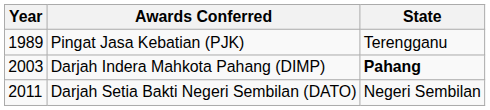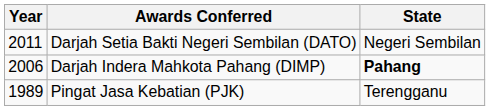 <table class="wikitable">
 <tr>
 <th>Year</th>
 <th>Awards Conferred</th>
 <th>State</th>
 </tr>
 <tr>
+<td>2011</td>
+<td>Darjah Setia Bakti Negeri Sembilan (DATO)</td>
+<td>Negeri Sembilan</td>
+</tr>
+<tr>
+<td>2006</td>
+<td>Darjah Indera Mahkota Pahang (DIMP)</td>
+<td><strong>Pahang</strong></td>
+</tr>
+<tr>
 <td>1989</td>
 <td>Pingat Jasa Kebatian (PJK)</td>
 <td>Terengganu</td>
 </tr>
-<tr>
-<td>2003</td>
-<td>Darjah Indera Mahkota Pahang (DIMP)</td>
-<td><strong>Pahang</strong></td>
-</tr>
-<tr>
-<td>2011</td>
-<td>Darjah Setia Bakti Negeri Sembilan (DATO)</td>
-<td>Negeri Sembilan</td>
-</tr>
 </table>
